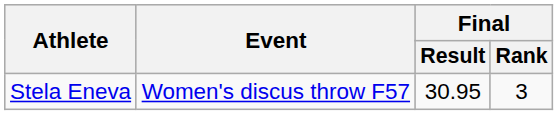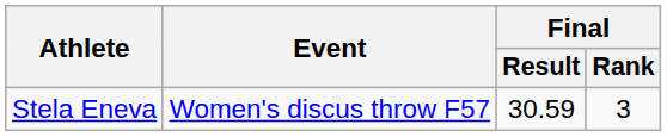 <table class="wikitable" style="font-size:90%">
 <tr>
 <th rowspan="2">Athlete</th>
 <th rowspan="2">Event</th>
 <th colspan="2">Final</th>
 </tr>
 <tr style="font-size:95%">
 <th>Result</th>
 <th>Rank</th>
 </tr>
 <tr align=center>
 <td align=left><a href='#'>Stela Eneva</a></td>
 <td align=left><a href='#'>Women's discus throw F57</a></td>
-<td>30.95</td>
+<td>30.59</td>
 <td>3</td>
 </tr>
 </table>
